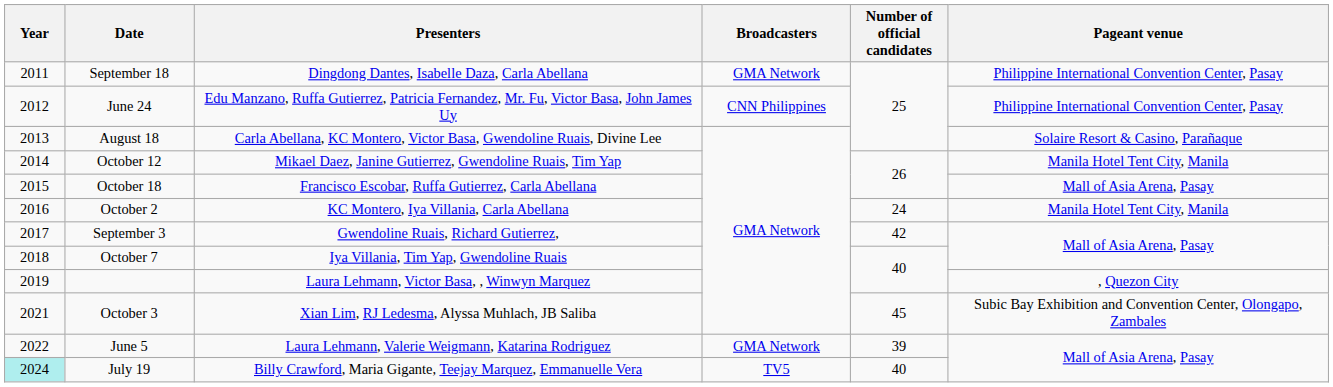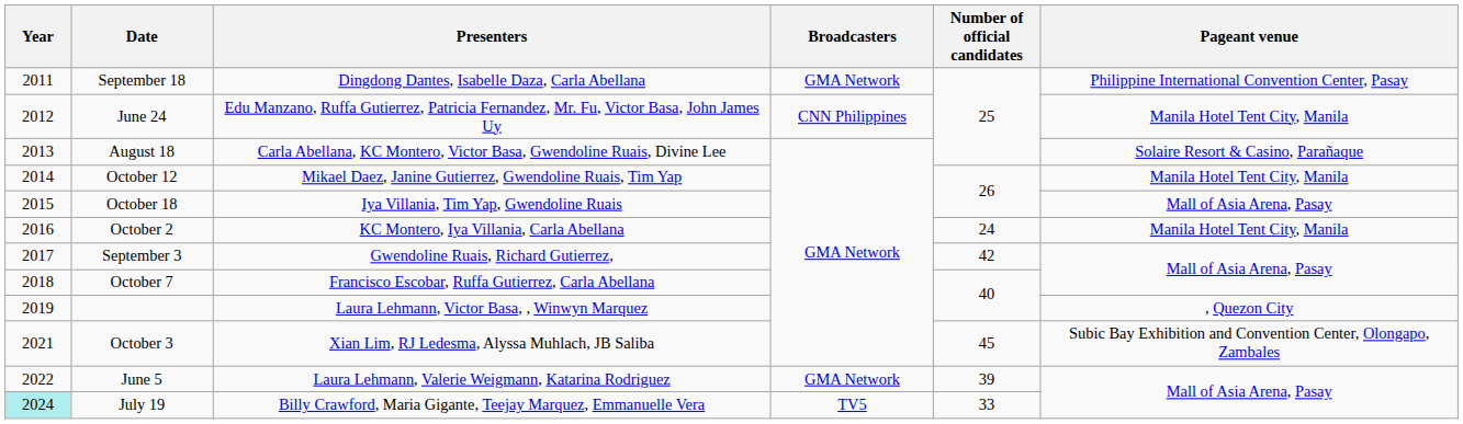 <table class="wikitable" style="font-size: 85%; text-align:center">
 <tr>
 <th bgcolor="#efefef" width="2%">Year</th>
 <th bgcolor="#efefef" width="5%">Date</th>
 <th bgcolor="#efefef" width="20%">Presenters</th>
 <th bgcolor="#efefef" width="5%">Broadcasters</th>
 <th bgcolor="#efefef" width="2%">Number of official candidates</th>
 <th bgcolor="#efefef" width="15%">Pageant venue</th>
 </tr>
 <tr>
 <td align=center>2011</td>
 <td align=center>September 18</td>
 <td align=center><a href='#'>Dingdong Dantes</a>, <a href='#'>Isabelle Daza</a>, <a href='#'>Carla Abellana</a></td>
 <td align=center><a href='#'>GMA Network</a></td>
 <td align=center rowspan="3">25</td>
 <td align=center><a href='#'>Philippine International Convention Center</a>, <a href='#'>Pasay</a></td>
 </tr>
 <tr>
 <td align=center>2012</td>
 <td align=center>June 24</td>
 <td align=center><a href='#'>Edu Manzano</a>, <a href='#'>Ruffa Gutierrez</a>, <a href='#'>Patricia Fernandez</a>, <a href='#'>Mr. Fu</a>, <a href='#'>Victor Basa</a>, <a href='#'>John James Uy</a></td>
 <td align=center><a href='#'>CNN Philippines</a></td>
-<td align=center><a href='#'>Philippine International Convention Center</a>, <a href='#'>Pasay</a></td>
+<td align=center><a href='#'> Manila Hotel Tent City</a>, <a href='#'>Manila</a></td>
 </tr>
 <tr>
 <td align=center>2013</td>
 <td align=center>August 18</td>
 <td align=center><a href='#'>Carla Abellana</a>, <a href='#'>KC Montero</a>, <a href='#'>Victor Basa</a>, <a href='#'>Gwendoline Ruais</a>, Divine Lee</td>
 <td align=center rowspan="8"><a href='#'>GMA Network</a></td>
 <td align=center><a href='#'>Solaire Resort & Casino</a>, <a href='#'>Parañaque</a></td>
 </tr>
 <tr>
 <td align=center>2014</td>
 <td align=center>October 12</td>
 <td align=center><a href='#'>Mikael Daez</a>, <a href='#'>Janine Gutierrez</a>, <a href='#'>Gwendoline Ruais</a>, <a href='#'>Tim Yap</a></td>
 <td align=center rowspan="2">26</td>
 <td align=center><a href='#'> Manila Hotel Tent City</a>, <a href='#'>Manila</a></td>
 </tr>
 <tr>
 <td align=center>2015</td>
 <td align=center>October 18</td>
-<td align=center><a href='#'>Francisco Escobar</a>, <a href='#'>Ruffa Gutierrez</a>, <a href='#'>Carla Abellana</a></td>
+<td align=center><a href='#'>Iya Villania</a>, <a href='#'>Tim Yap</a>, <a href='#'>Gwendoline Ruais</a></td>
 <td align=center><a href='#'>Mall of Asia Arena</a>, <a href='#'>Pasay</a></td>
 </tr>
 <tr>
 <td align=center>2016</td>
 <td align=center>October 2</td>
 <td align=center><a href='#'>KC Montero</a>, <a href='#'>Iya Villania</a>, <a href='#'>Carla Abellana</a></td>
 <td align=center>24</td>
 <td align=center><a href='#'>Manila Hotel Tent City</a>, <a href='#'>Manila</a></td>
 </tr>
 <tr>
 <td align=center>2017</td>
 <td align=center>September 3</td>
 <td align=center><a href='#'>Gwendoline Ruais</a>, <a href='#'>Richard Gutierrez</a>, </td>
 <td align=center>42</td>
 <td align=center rowspan="2"><a href='#'>Mall of Asia Arena</a>, <a href='#'>Pasay</a></td>
 </tr>
 <tr>
 <td align=center>2018</td>
 <td align=center>October 7</td>
-<td align=center><a href='#'>Iya Villania</a>, <a href='#'>Tim Yap</a>, <a href='#'>Gwendoline Ruais</a></td>
+<td align=center><a href='#'>Francisco Escobar</a>, <a href='#'>Ruffa Gutierrez</a>, <a href='#'>Carla Abellana</a></td>
 <td align=center rowspan="2">40</td>
 </tr>
 <tr>
 <td align=center>2019</td>
 <td align=center></td>
 <td align=center><a href='#'>Laura Lehmann</a>, <a href='#'>Victor Basa</a>, , <a href='#'>Winwyn Marquez</a></td>
 <td align=center>, <a href='#'>Quezon City</a></td>
 </tr>
 <tr>
 <td align=center>2021</td>
 <td align=center>October 3</td>
 <td align=center><a href='#'>Xian Lim</a>, <a href='#'>RJ Ledesma</a>, Alyssa Muhlach, JB Saliba</td>
 <td align=center>45</td>
 <td align=center>Subic Bay Exhibition and Convention Center, <a href='#'>Olongapo</a>, <a href='#'>Zambales</a></td>
 </tr>
 <tr>
 <td align=center>2022</td>
 <td align=center>June 5</td>
 <td align=center><a href='#'>Laura Lehmann</a>, <a href='#'>Valerie Weigmann</a>, <a href='#'>Katarina Rodriguez</a></td>
 <td align=center><a href='#'>GMA Network</a></td>
 <td align=center>39</td>
 <td align=center rowspan="2"><a href='#'>Mall of Asia Arena</a>, <a href='#'>Pasay</a></td>
 </tr>
 <tr>
 <td align=center style="background: paleturquoise;">2024</td>
 <td align=center>July 19</td>
 <td align=center><a href='#'>Billy Crawford</a>, Maria Gigante, <a href='#'>Teejay Marquez</a>, <a href='#'>Emmanuelle Vera</a></td>
 <td align=center><a href='#'>TV5</a></td>
-<td align=center>40</td>
+<td align=center>33</td>
 </tr>
 </table>
